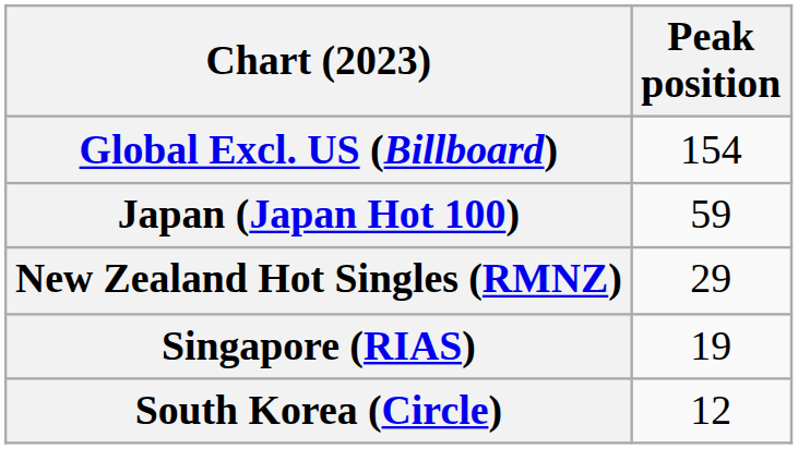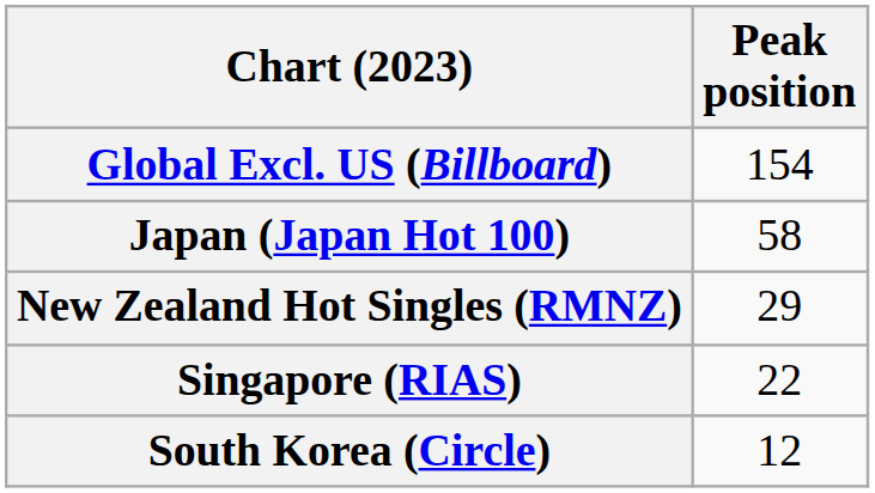 <table class="wikitable sortable plainrowheaders" style="text-align:center">
 <tr>
 <th scope="col">Chart (2023)</th>
 <th scope="col">Peak<br>position</th>
 </tr>
 <tr>
 <th scope="row"><a href='#'>Global Excl. US</a> (<em><a href='#'>Billboard</a></em>)</th>
 <td>154</td>
 </tr>
 <tr>
 <th scope="row">Japan (<a href='#'>Japan Hot 100</a>)</th>
-<td>59</td>
+<td>58</td>
 </tr>
 <tr>
 <th scope="row">New Zealand Hot Singles (<a href='#'>RMNZ</a>)</th>
 <td>29</td>
 </tr>
 <tr>
 <th scope="row">Singapore (<a href='#'>RIAS</a>)</th>
-<td>19</td>
+<td>22</td>
 </tr>
 <tr>
 <th scope="row">South Korea (<a href='#'>Circle</a>)</th>
 <td>12</td>
 </tr>
 </table>
